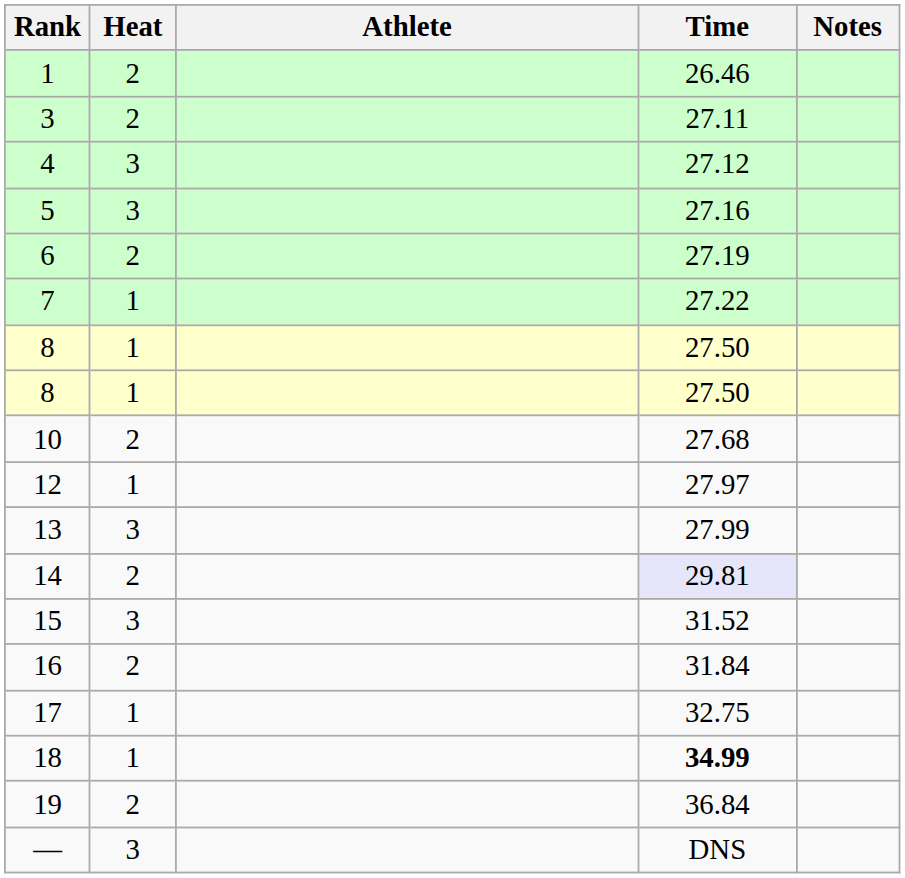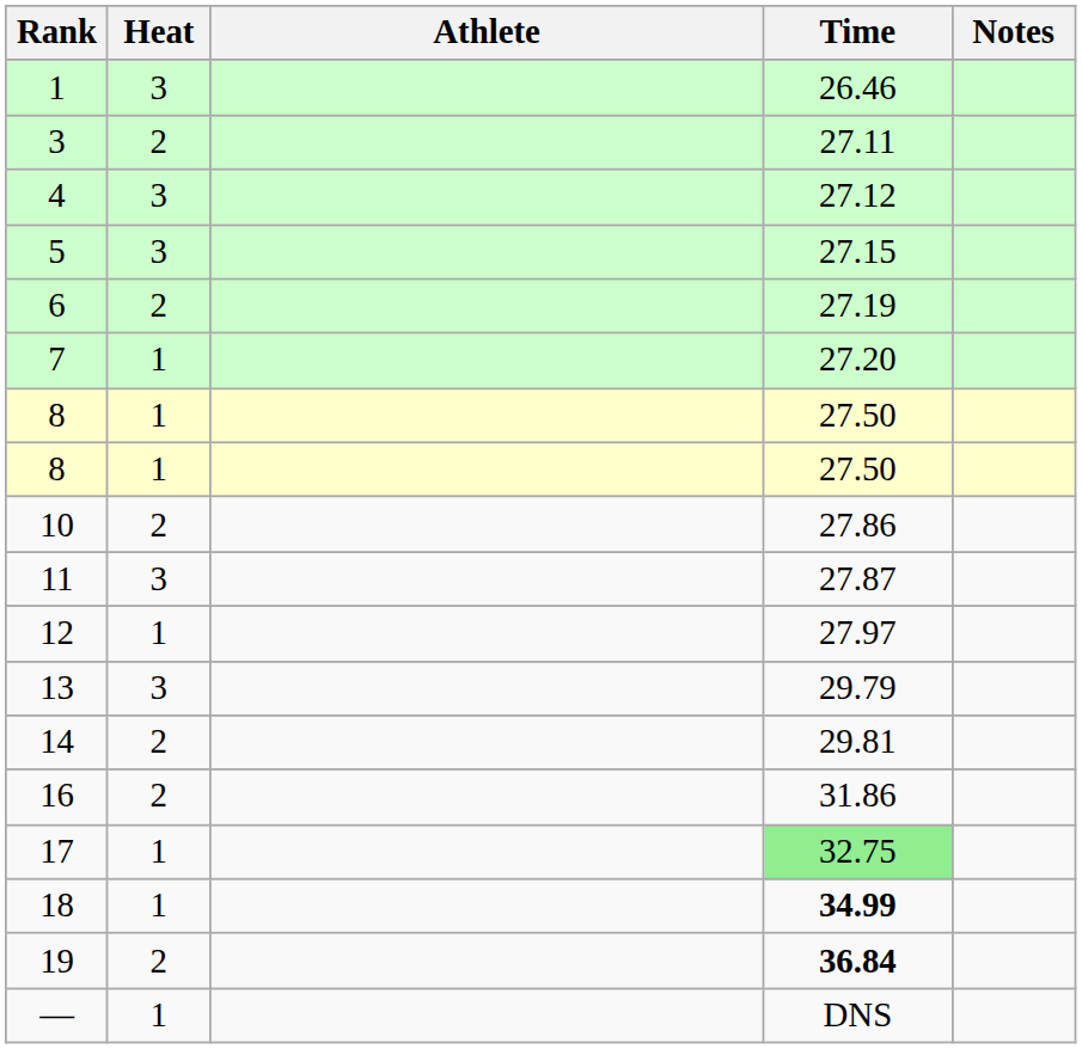 <table class="wikitable" style="text-align:center">
 <tr>
 <th width=40>Rank</th>
 <th width=40>Heat</th>
 <th width=250>Athlete</th>
 <th width=80>Time</th>
 <th width=50>Notes</th>
 </tr>
 <tr bgcolor=ccffcc>
 <td>1</td>
-<td>2</td>
+<td>3</td>
 <td align=left></td>
 <td>26.46</td>
 <td></td>
 </tr>
 <tr bgcolor=ccffcc>
 <td>3</td>
 <td>2</td>
 <td align=left></td>
 <td>27.11</td>
 <td></td>
 </tr>
 <tr bgcolor=ccffcc>
 <td>4</td>
 <td>3</td>
 <td align=left></td>
 <td>27.12</td>
 <td></td>
 </tr>
 <tr bgcolor=ccffcc>
 <td>5</td>
 <td>3</td>
 <td align=left></td>
-<td>27.16</td>
+<td>27.15</td>
 <td></td>
 </tr>
 <tr bgcolor=ccffcc>
 <td>6</td>
 <td>2</td>
 <td align=left></td>
 <td>27.19</td>
 <td></td>
 </tr>
 <tr bgcolor=ccffcc>
 <td>7</td>
 <td>1</td>
 <td align=left></td>
-<td>27.22</td>
+<td>27.20</td>
 <td></td>
 </tr>
 <tr bgcolor=ffffcc>
 <td>8</td>
 <td>1</td>
 <td align=left></td>
 <td>27.50</td>
 <td></td>
 </tr>
 <tr bgcolor=ffffcc>
 <td>8</td>
 <td>1</td>
 <td align=left></td>
 <td>27.50</td>
 <td></td>
 </tr>
 <tr>
 <td>10</td>
 <td>2</td>
 <td align=left></td>
-<td>27.68</td>
+<td>27.86</td>
+<td></td>
+</tr>
+<tr>
+<td>11</td>
+<td>3</td>
+<td align=left></td>
+<td>27.87</td>
 <td></td>
 </tr>
 <tr>
 <td>12</td>
 <td>1</td>
 <td align=left></td>
 <td>27.97</td>
 <td></td>
 </tr>
 <tr>
 <td>13</td>
 <td>3</td>
 <td align=left></td>
-<td>27.99</td>
+<td>29.79</td>
 <td></td>
 </tr>
 <tr>
 <td>14</td>
 <td>2</td>
 <td align=left></td>
-<td style="background: lavender;">29.81</td>
-<td></td>
-</tr>
-<tr>
-<td>15</td>
-<td>3</td>
-<td align=left></td>
-<td>31.52</td>
+<td>29.81</td>
 <td></td>
 </tr>
 <tr>
 <td>16</td>
 <td>2</td>
 <td align=left></td>
-<td>31.84</td>
+<td>31.86</td>
 <td></td>
 </tr>
 <tr>
 <td>17</td>
 <td>1</td>
 <td align=left></td>
-<td>32.75</td>
+<td style="background: lightgreen;">32.75</td>
 <td></td>
 </tr>
 <tr>
 <td>18</td>
 <td>1</td>
 <td align=left></td>
 <td><strong>34.99</strong></td>
 <td></td>
 </tr>
 <tr>
 <td>19</td>
 <td>2</td>
 <td align=left></td>
-<td>36.84</td>
+<td><strong>36.84</strong></td>
 <td></td>
 </tr>
 <tr>
 <td>—</td>
-<td>3</td>
+<td>1</td>
 <td align=left></td>
 <td>DNS</td>
 <td></td>
 </tr>
 </table>
